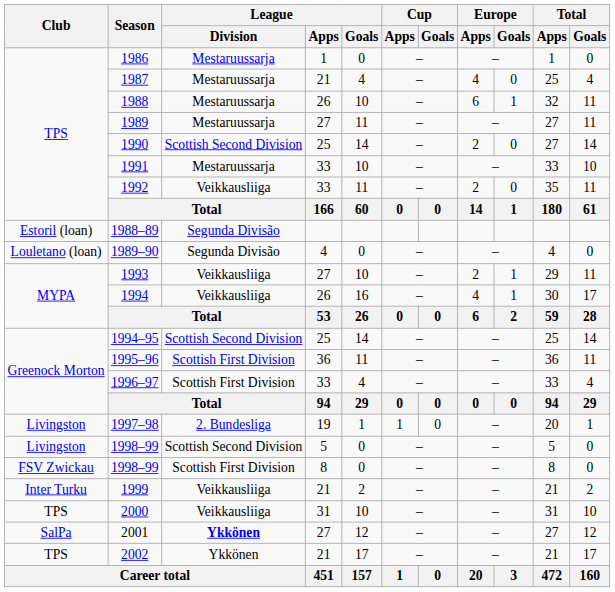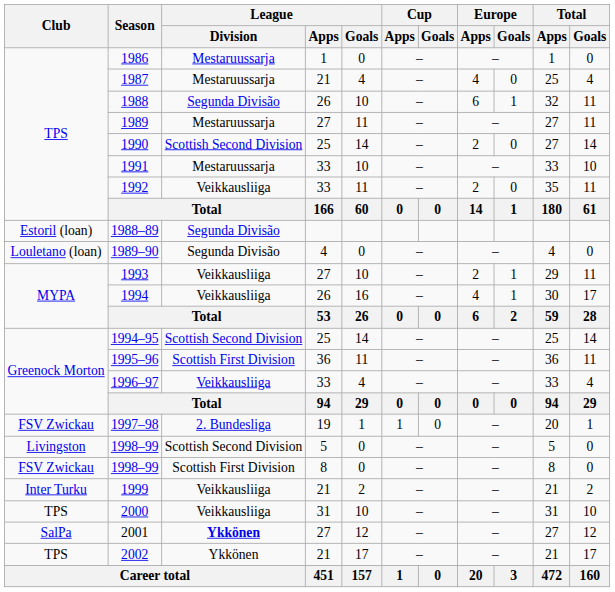 <table class="wikitable" style="text-align:center">
 <tr>
 <th rowspan="2">Club</th>
 <th rowspan="2">Season</th>
 <th colspan="3">League</th>
 <th colspan="2">Cup</th>
 <th colspan="2">Europe</th>
 <th colspan="2">Total</th>
 </tr>
 <tr>
 <th>Division</th>
 <th>Apps</th>
 <th>Goals</th>
 <th>Apps</th>
 <th>Goals</th>
 <th>Apps</th>
 <th>Goals</th>
 <th>Apps</th>
 <th>Goals</th>
 </tr>
 <tr>
 <td rowspan=8><a href='#'>TPS</a></td>
 <td><a href='#'>1986</a></td>
 <td><a href='#'>Mestaruussarja</a></td>
 <td>1</td>
 <td>0</td>
 <td colspan=2>–</td>
 <td colspan=2>–</td>
 <td>1</td>
 <td>0</td>
 </tr>
 <tr>
 <td><a href='#'>1987</a></td>
 <td>Mestaruussarja</td>
 <td>21</td>
 <td>4</td>
 <td colspan=2>–</td>
 <td>4</td>
 <td>0</td>
 <td>25</td>
 <td>4</td>
 </tr>
 <tr>
 <td><a href='#'>1988</a></td>
-<td>Mestaruussarja</td>
+<td><a href='#'>Segunda Divisão</a></td>
 <td>26</td>
 <td>10</td>
 <td colspan=2>–</td>
 <td>6</td>
 <td>1</td>
 <td>32</td>
 <td>11</td>
 </tr>
 <tr>
 <td><a href='#'>1989</a></td>
 <td>Mestaruussarja</td>
 <td>27</td>
 <td>11</td>
 <td colspan=2>–</td>
 <td colspan=2>–</td>
 <td>27</td>
 <td>11</td>
 </tr>
 <tr>
 <td><a href='#'>1990</a></td>
 <td><a href='#'>Scottish Second Division</a></td>
 <td>25</td>
 <td>14</td>
 <td colspan=2>–</td>
 <td>2</td>
 <td>0</td>
 <td>27</td>
 <td>14</td>
 </tr>
 <tr>
 <td><a href='#'>1991</a></td>
 <td>Mestaruussarja</td>
 <td>33</td>
 <td>10</td>
 <td colspan=2>–</td>
 <td colspan=2>–</td>
 <td>33</td>
 <td>10</td>
 </tr>
 <tr>
 <td><a href='#'>1992</a></td>
 <td>Veikkausliiga</td>
 <td>33</td>
 <td>11</td>
 <td colspan=2>–</td>
 <td>2</td>
 <td>0</td>
 <td>35</td>
 <td>11</td>
 </tr>
 <tr>
 <th colspan="2">Total</th>
 <th>166</th>
 <th>60</th>
 <th>0</th>
 <th>0</th>
 <th>14</th>
 <th>1</th>
 <th>180</th>
 <th>61</th>
 </tr>
 <tr>
 <td><a href='#'>Estoril</a> (loan)</td>
 <td><a href='#'>1988–89</a></td>
 <td><a href='#'>Segunda Divisão</a></td>
 <td></td>
 <td></td>
 <td></td>
 <td></td>
 <td></td>
 <td></td>
 <td></td>
 <td></td>
 </tr>
 <tr>
 <td><a href='#'>Louletano</a> (loan)</td>
 <td><a href='#'>1989–90</a></td>
 <td>Segunda Divisão</td>
 <td>4</td>
 <td>0</td>
 <td colspan=2>–</td>
 <td colspan=2>–</td>
 <td>4</td>
 <td>0</td>
 </tr>
 <tr>
 <td rowspan=3><a href='#'>MYPA</a></td>
 <td><a href='#'>1993</a></td>
 <td>Veikkausliiga</td>
 <td>27</td>
 <td>10</td>
 <td colspan=2>–</td>
 <td>2</td>
 <td>1</td>
 <td>29</td>
 <td>11</td>
 </tr>
 <tr>
 <td><a href='#'>1994</a></td>
 <td>Veikkausliiga</td>
 <td>26</td>
 <td>16</td>
 <td colspan=2>–</td>
 <td>4</td>
 <td>1</td>
 <td>30</td>
 <td>17</td>
 </tr>
 <tr>
 <th colspan="2">Total</th>
 <th>53</th>
 <th>26</th>
 <th>0</th>
 <th>0</th>
 <th>6</th>
 <th>2</th>
 <th>59</th>
 <th>28</th>
 </tr>
 <tr>
 <td rowspan=4><a href='#'>Greenock Morton</a></td>
 <td><a href='#'>1994–95</a></td>
 <td><a href='#'>Scottish Second Division</a></td>
 <td>25</td>
 <td>14</td>
 <td colspan=2>–</td>
 <td colspan=2>–</td>
 <td>25</td>
 <td>14</td>
 </tr>
 <tr>
 <td><a href='#'>1995–96</a></td>
 <td><a href='#'>Scottish First Division</a></td>
 <td>36</td>
 <td>11</td>
 <td colspan=2>–</td>
 <td colspan=2>–</td>
 <td>36</td>
 <td>11</td>
 </tr>
 <tr>
 <td><a href='#'>1996–97</a></td>
-<td>Scottish First Division</td>
+<td><a href='#'>Veikkausliiga</a></td>
 <td>33</td>
 <td>4</td>
 <td colspan=2>–</td>
 <td colspan=2>–</td>
 <td>33</td>
 <td>4</td>
 </tr>
 <tr>
 <th colspan="2">Total</th>
 <th>94</th>
 <th>29</th>
 <th>0</th>
 <th>0</th>
 <th>0</th>
 <th>0</th>
 <th>94</th>
 <th>29</th>
 </tr>
 <tr>
-<td><a href='#'>Livingston</a></td>
+<td><a href='#'>FSV Zwickau</a></td>
 <td><a href='#'>1997–98</a></td>
 <td><a href='#'>2. Bundesliga</a></td>
 <td>19</td>
 <td>1</td>
 <td>1</td>
 <td>0</td>
 <td colspan=2>–</td>
 <td>20</td>
 <td>1</td>
 </tr>
 <tr>
 <td><a href='#'>Livingston</a></td>
 <td><a href='#'>1998–99</a></td>
 <td>Scottish Second Division</td>
 <td>5</td>
 <td>0</td>
 <td colspan=2>–</td>
 <td colspan=2>–</td>
 <td>5</td>
 <td>0</td>
 </tr>
 <tr>
 <td><a href='#'>FSV Zwickau</a></td>
 <td><a href='#'>1998–99</a></td>
 <td>Scottish First Division</td>
 <td>8</td>
 <td>0</td>
 <td colspan=2>–</td>
 <td colspan=2>–</td>
 <td>8</td>
 <td>0</td>
 </tr>
 <tr>
 <td><a href='#'>Inter Turku</a></td>
 <td><a href='#'>1999</a></td>
 <td>Veikkausliiga</td>
 <td>21</td>
 <td>2</td>
 <td colspan=2>–</td>
 <td colspan=2>–</td>
 <td>21</td>
 <td>2</td>
 </tr>
 <tr>
 <td>TPS</td>
 <td><a href='#'>2000</a></td>
 <td>Veikkausliiga</td>
 <td>31</td>
 <td>10</td>
 <td colspan=2>–</td>
 <td colspan=2>–</td>
 <td>31</td>
 <td>10</td>
 </tr>
 <tr>
 <td><a href='#'>SalPa</a></td>
 <td>2001</td>
 <td><strong><a href='#'>Ykkönen</a></strong></td>
 <td>27</td>
 <td>12</td>
 <td colspan=2>–</td>
 <td colspan=2>–</td>
 <td>27</td>
 <td>12</td>
 </tr>
 <tr>
 <td>TPS</td>
 <td><a href='#'>2002</a></td>
 <td>Ykkönen</td>
 <td>21</td>
 <td>17</td>
 <td colspan=2>–</td>
 <td colspan=2>–</td>
 <td>21</td>
 <td>17</td>
 </tr>
 <tr>
 <th colspan="3">Career total</th>
 <th>451</th>
 <th>157</th>
 <th>1</th>
 <th>0</th>
 <th>20</th>
 <th>3</th>
 <th>472</th>
 <th>160</th>
 </tr>
 </table>
